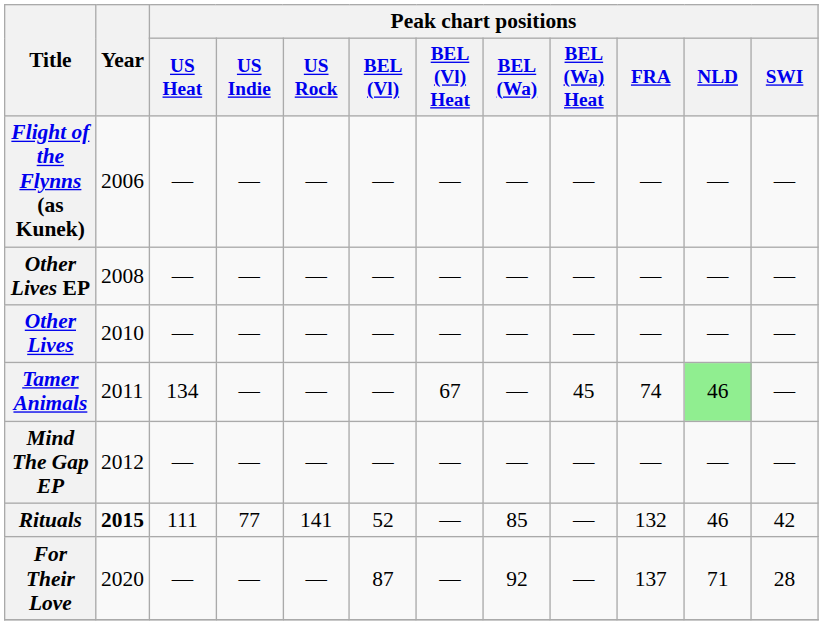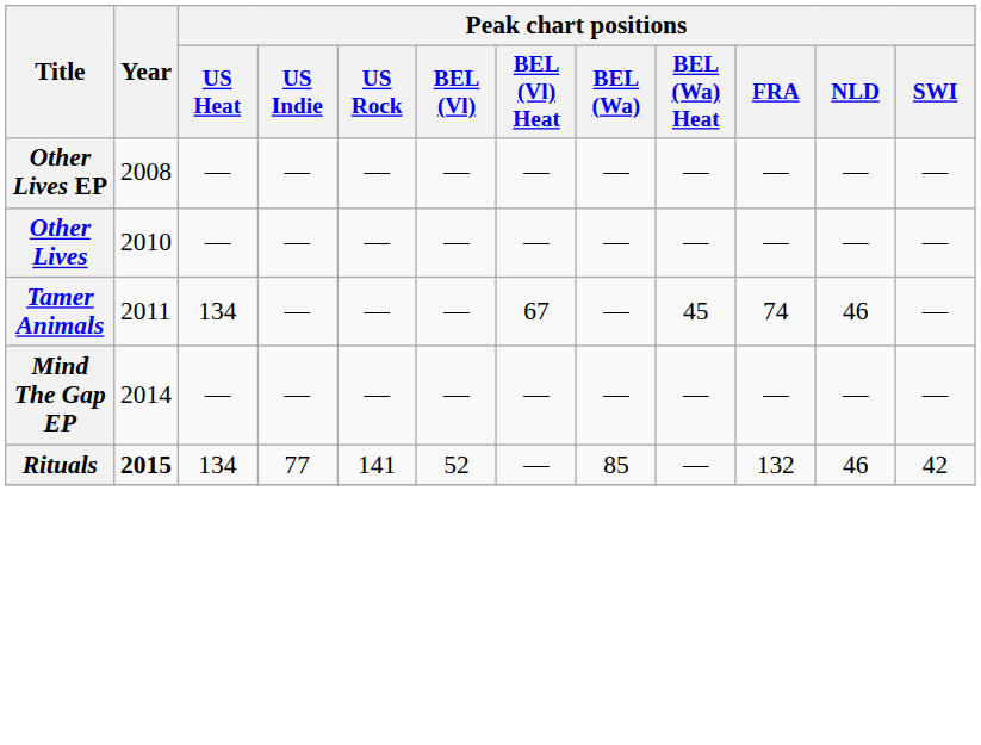 <table class="wikitable plainrowheaders">
 <tr>
 <th scope="col" rowspan="2">Title</th>
 <th scope="col" rowspan="2">Year</th>
 <th scope="col" colspan="10">Peak chart positions</th>
 </tr>
 <tr>
 <th scope="col" style="width:3em;font-size:90%"><a href='#'>US<br>Heat</a><br></th>
 <th scope="col" style="width:3em;font-size:90%"><a href='#'>US<br>Indie</a><br></th>
 <th scope="col" style="width:3em;font-size:90%"><a href='#'>US<br>Rock</a><br></th>
 <th scope="col" style="width:3em;font-size:90%"><a href='#'>BEL<br>(Vl)</a><br></th>
 <th scope="col" style="width:3em;font-size:90%"><a href='#'>BEL<br>(Vl)<br>Heat</a><br></th>
 <th scope="col" style="width:3em;font-size:90%"><a href='#'>BEL<br>(Wa)</a><br></th>
 <th scope="col" style="width:3em;font-size:90%"><a href='#'>BEL<br>(Wa)<br>Heat</a><br></th>
 <th scope="col" style="width:3em;font-size:90%"><a href='#'>FRA</a><br></th>
 <th scope="col" style="width:3em;font-size:90%"><a href='#'>NLD</a><br></th>
 <th scope="col" style="width:3em;font-size:90%"><a href='#'>SWI</a><br></th>
-</tr>
-<tr>
-<th scope="row"><em><a href='#'>Flight of the Flynns</a></em> (as Kunek)</th>
-<td>2006</td>
-<td align=center>—</td>
-<td align=center>—</td>
-<td align=center>—</td>
-<td align=center>—</td>
-<td align=center>—</td>
-<td align=center>—</td>
-<td align=center>—</td>
-<td align=center>—</td>
-<td align=center>—</td>
-<td align=center>—</td>
 </tr>
 <tr>
 <th scope="row"><em>Other Lives</em> EP</th>
 <td>2008</td>
 <td align=center>—</td>
 <td align=center>—</td>
 <td align=center>—</td>
 <td align=center>—</td>
 <td align=center>—</td>
 <td align=center>—</td>
 <td align=center>—</td>
 <td align=center>—</td>
 <td align=center>—</td>
 <td align=center>—</td>
 </tr>
 <tr>
 <th scope="row"><em><a href='#'>Other Lives</a></em></th>
 <td>2010</td>
 <td align=center>—</td>
 <td align=center>—</td>
 <td align=center>—</td>
 <td align=center>—</td>
 <td align=center>—</td>
 <td align=center>—</td>
 <td align=center>—</td>
 <td align=center>—</td>
 <td align=center>—</td>
 <td align=center>—</td>
 </tr>
 <tr>
 <th scope="row"><em><a href='#'>Tamer Animals</a></em></th>
 <td>2011</td>
 <td align=center>134</td>
 <td align=center>—</td>
 <td align=center>—</td>
 <td align=center>—</td>
 <td align=center>67</td>
 <td align=center>—</td>
 <td align=center>45</td>
 <td align=center>74</td>
-<td align=center style="background: lightgreen;">46</td>
+<td align=center>46</td>
 <td align=center>—</td>
 </tr>
 <tr>
 <th scope="row"><em>Mind The Gap EP</em></th>
-<td>2012</td>
+<td>2014</td>
 <td align=center>—</td>
 <td align=center>—</td>
 <td align=center>—</td>
 <td align=center>—</td>
 <td align=center>—</td>
 <td align=center>—</td>
 <td align=center>—</td>
 <td align=center>—</td>
 <td align=center>—</td>
 <td align=center>—</td>
 </tr>
 <tr>
 <th scope="row"><em>Rituals</em></th>
 <td><strong>2015</strong></td>
-<td align=center>111</td>
+<td align=center>134</td>
 <td align=center>77</td>
 <td align=center>141</td>
 <td align=center>52</td>
 <td align=center>—</td>
 <td align=center>85</td>
 <td align=center>—</td>
 <td align=center>132</td>
 <td align=center>46</td>
 <td align=center>42</td>
 </tr>
 <tr>
-<th scope="row"><em>For Their Love</em></th>
-<td>2020</td>
-<td align=center>—</td>
-<td align=center>—</td>
-<td align=center>—</td>
-<td align=center>87</td>
-<td align=center>—</td>
-<td align=center>92</td>
-<td align=center>—</td>
-<td align=center>137<br></td>
-<td align=center>71</td>
-<td align=center>28</td>
-</tr>
-<tr>
 </tr>
 </table>
